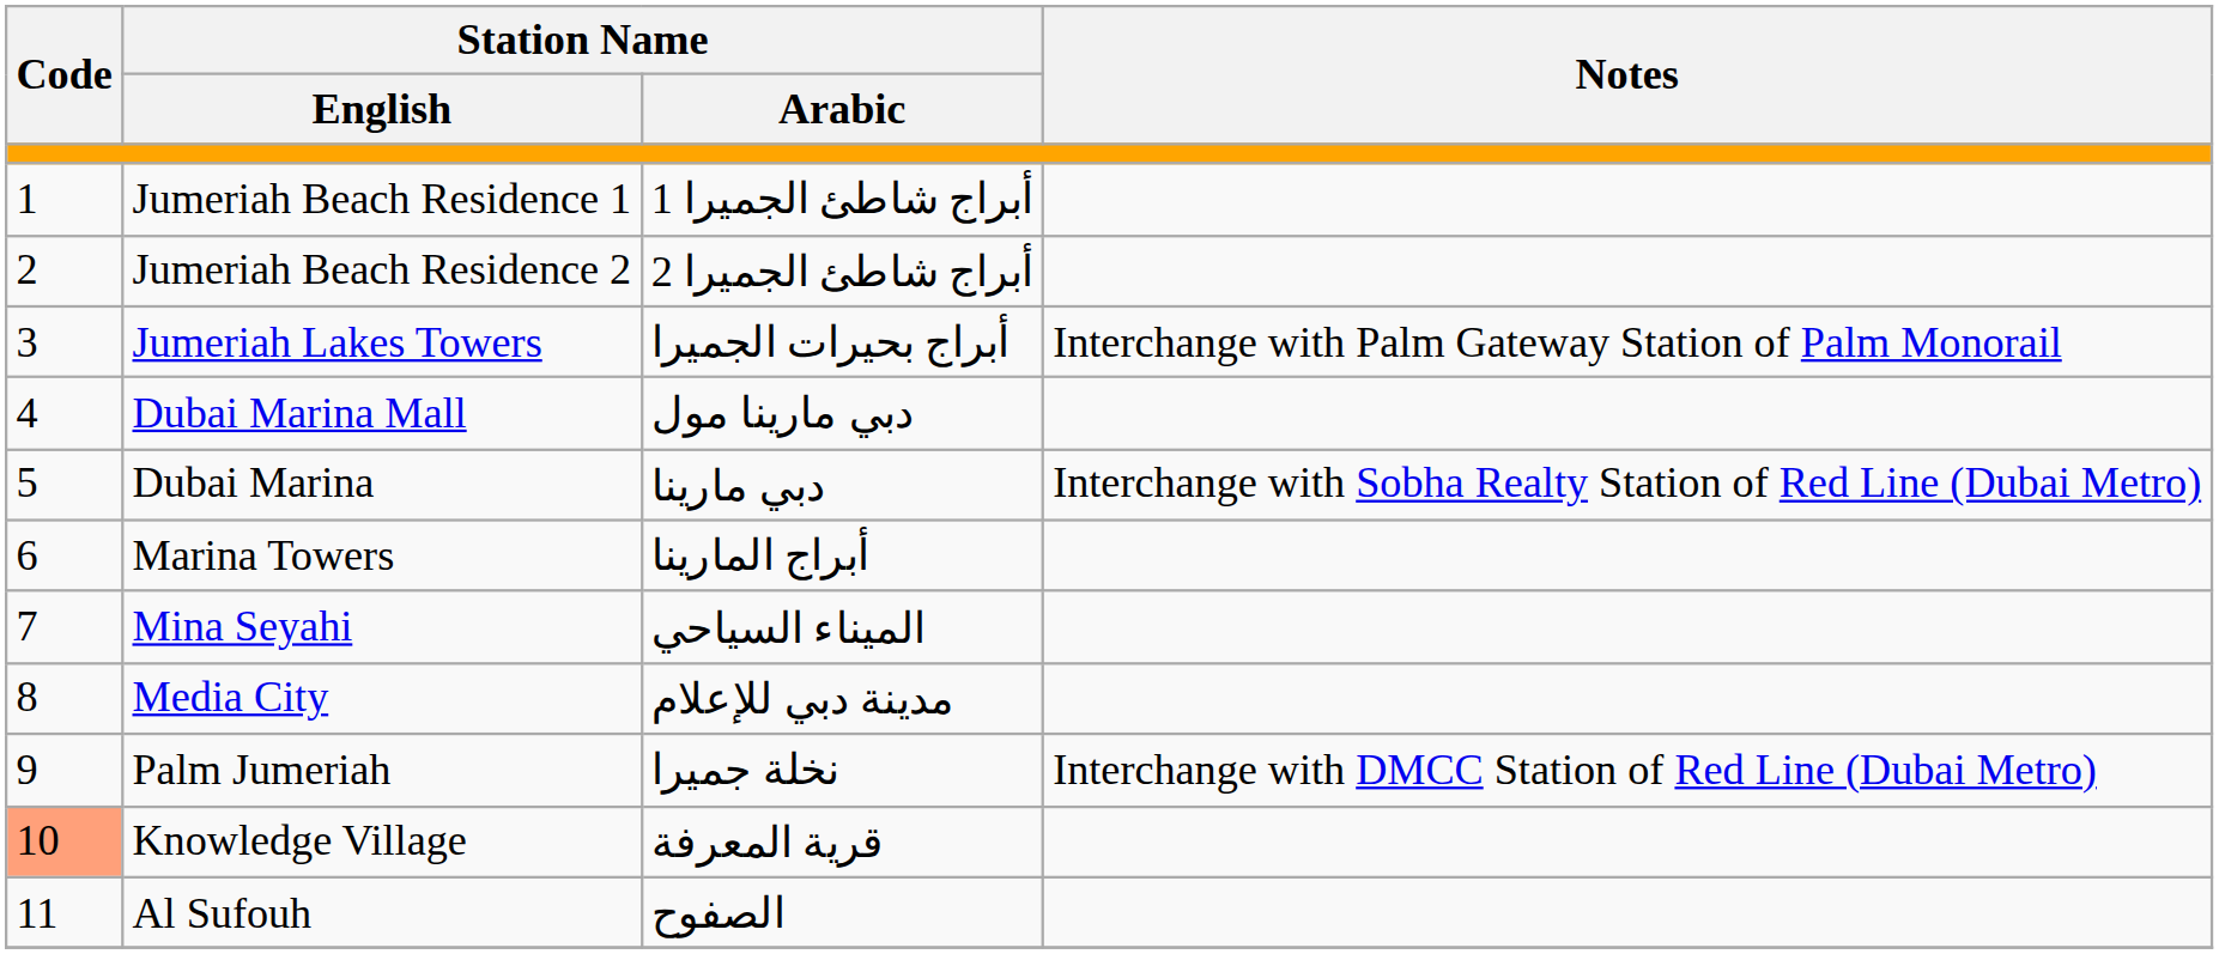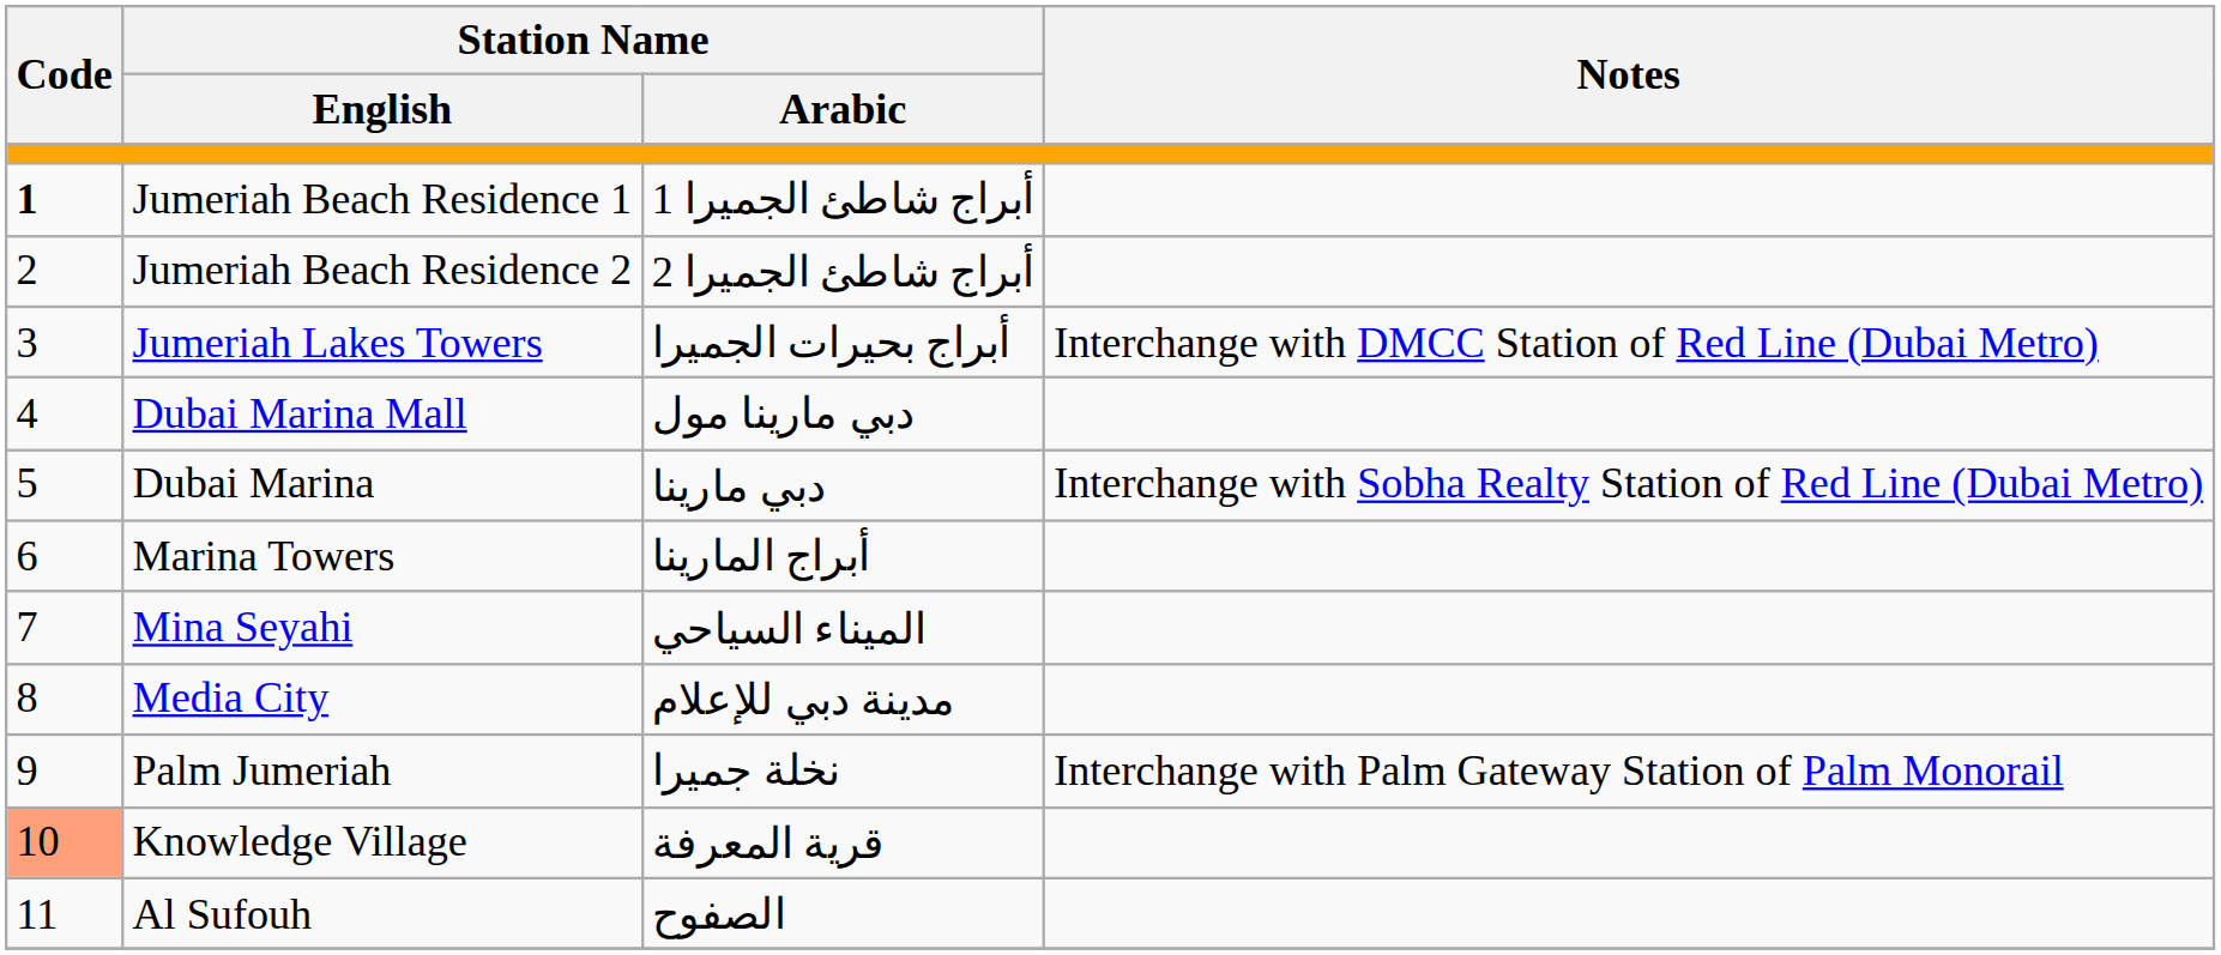 <table class="wikitable">
 <tr>
 <th rowspan="2">Code</th>
 <th colspan="2">Station Name</th>
 <th rowspan="2">Notes</th>
 </tr>
 <tr>
 <th>English</th>
 <th>Arabic</th>
 </tr>
 <tr bgcolor = orange>
 <td colspan = "4"></td>
 </tr>
 <tr>
-<td>1</td>
+<td><strong>1</strong></td>
 <td>Jumeriah Beach Residence 1</td>
 <td>أبراج شاطئ الجميرا 1</td>
 <td></td>
 </tr>
 <tr>
 <td>2</td>
 <td>Jumeriah Beach Residence 2</td>
 <td>أبراج شاطئ الجميرا 2</td>
 <td></td>
 </tr>
 <tr>
 <td>3</td>
 <td><a href='#'>Jumeriah Lakes Towers</a></td>
 <td>أبراج بحيرات الجميرا</td>
-<td>Interchange with Palm Gateway Station of <a href='#'>Palm Monorail</a></td>
+<td>Interchange with <a href='#'>DMCC</a> Station of <a href='#'>Red Line (Dubai Metro)</a></td>
 </tr>
 <tr>
 <td>4</td>
 <td><a href='#'>Dubai Marina Mall</a></td>
 <td>دبي مارينا مول</td>
 <td></td>
 </tr>
 <tr>
 <td>5</td>
 <td>Dubai Marina</td>
 <td>دبي مارينا</td>
 <td>Interchange with <a href='#'>Sobha Realty</a> Station of <a href='#'>Red Line (Dubai Metro)</a></td>
 </tr>
 <tr>
 <td>6</td>
 <td>Marina Towers</td>
 <td>أبراج المارينا</td>
 <td></td>
 </tr>
 <tr>
 <td>7</td>
 <td><a href='#'>Mina Seyahi</a></td>
 <td>الميناء السياحي</td>
 <td></td>
 </tr>
 <tr>
 <td>8</td>
 <td><a href='#'>Media City</a></td>
 <td>مدينة دبي للإعلام</td>
 <td></td>
 </tr>
 <tr>
 <td>9</td>
 <td>Palm Jumeriah</td>
 <td>نخلة جميرا</td>
-<td>Interchange with <a href='#'>DMCC</a> Station of <a href='#'>Red Line (Dubai Metro)</a></td>
+<td>Interchange with Palm Gateway Station of <a href='#'>Palm Monorail</a></td>
 </tr>
 <tr>
 <td style="background: lightsalmon;">10</td>
 <td>Knowledge Village</td>
 <td>قرية المعرفة</td>
 <td></td>
 </tr>
 <tr>
 <td>11</td>
 <td>Al Sufouh</td>
 <td>الصفوح</td>
 <td></td>
 </tr>
 <tr>
 </tr>
 </table>
